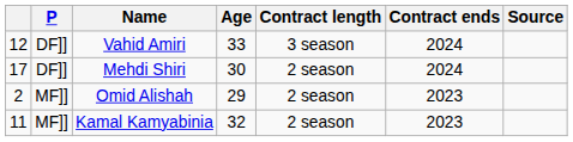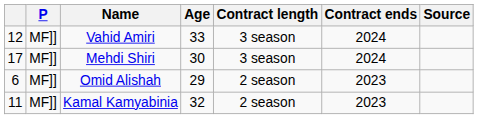 <table class="wikitable sortable " style="text-align:center">
 <tr>
 <th></th>
 <th><a href='#'>P</a></th>
 <th>Name</th>
 <th>Age</th>
 <th>Contract length</th>
 <th>Contract ends</th>
 <th>Source</th>
 </tr>
 <tr>
 <td>12</td>
-<td [[>DF]]</td>
+<td [[>MF]]</td>
 <td><a href='#'>Vahid Amiri</a></td>
 <td>33</td>
 <td>3 season</td>
 <td>2024</td>
 <td></td>
 </tr>
 <tr>
 <td>17</td>
-<td [[>DF]]</td>
+<td [[>MF]]</td>
 <td><a href='#'>Mehdi Shiri</a></td>
 <td>30</td>
-<td>2 season</td>
+<td>3 season</td>
 <td>2024</td>
 <td></td>
 </tr>
 <tr>
-<td>2</td>
+<td>6</td>
 <td [[>MF]]</td>
 <td><a href='#'>Omid Alishah</a></td>
 <td>29</td>
 <td>2 season</td>
 <td>2023</td>
 <td></td>
 </tr>
 <tr>
 <td>11</td>
 <td [[>MF]]</td>
 <td><a href='#'>Kamal Kamyabinia</a></td>
 <td>32</td>
 <td>2 season</td>
 <td>2023</td>
 <td></td>
 </tr>
 </table>
